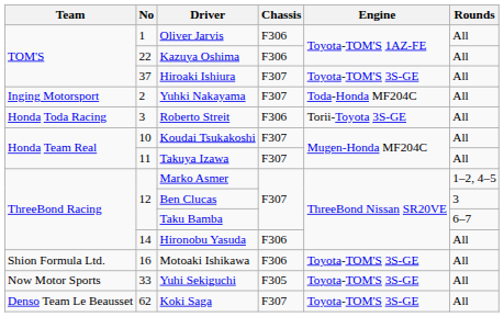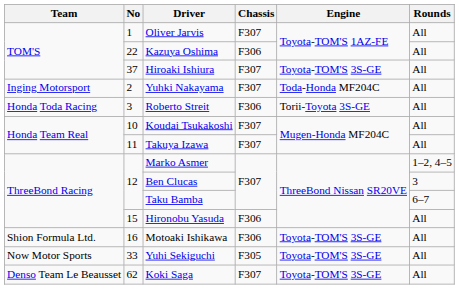 <table class="wikitable" style="font-size: 85%;">
 <tr>
 <th>Team</th>
 <th>No</th>
 <th>Driver</th>
 <th>Chassis</th>
 <th>Engine</th>
 <th>Rounds</th>
 </tr>
 <tr>
 <td rowspan=3><a href='#'>TOM'S</a></td>
 <td>1</td>
 <td> <a href='#'>Oliver Jarvis</a></td>
-<td>F306</td>
+<td>F307</td>
 <td rowspan=2><a href='#'>Toyota</a>-<a href='#'>TOM'S</a> <a href='#'>1AZ-FE</a></td>
 <td>All</td>
 </tr>
 <tr>
 <td>22</td>
 <td> <a href='#'>Kazuya Oshima</a></td>
 <td>F306</td>
 <td>All</td>
 </tr>
 <tr>
 <td>37</td>
 <td> <a href='#'>Hiroaki Ishiura</a></td>
 <td>F307</td>
 <td><a href='#'>Toyota</a>-<a href='#'>TOM'S</a> <a href='#'>3S-GE</a></td>
 <td>All</td>
 </tr>
 <tr>
 <td><a href='#'>Inging Motorsport</a></td>
 <td>2</td>
 <td> <a href='#'>Yuhki Nakayama</a></td>
 <td>F307</td>
 <td><a href='#'>Toda</a>-<a href='#'>Honda</a> MF204C</td>
 <td>All</td>
 </tr>
 <tr>
 <td><a href='#'>Honda</a> <a href='#'>Toda Racing</a></td>
 <td>3</td>
 <td> <a href='#'>Roberto Streit</a></td>
 <td>F306</td>
 <td>Torii-<a href='#'>Toyota</a> <a href='#'>3S-GE</a></td>
 <td>All</td>
 </tr>
 <tr>
 <td rowspan=2><a href='#'>Honda</a> <a href='#'>Team Real</a></td>
 <td>10</td>
 <td> <a href='#'>Koudai Tsukakoshi</a></td>
 <td>F307</td>
 <td rowspan=2><a href='#'>Mugen-Honda</a> MF204C</td>
 <td>All</td>
 </tr>
 <tr>
 <td>11</td>
 <td> <a href='#'>Takuya Izawa</a></td>
 <td>F307</td>
 <td>All</td>
 </tr>
 <tr>
 <td rowspan=4><a href='#'>ThreeBond Racing</a></td>
 <td rowspan=3>12</td>
 <td> <a href='#'>Marko Asmer</a></td>
 <td rowspan=3>F307</td>
 <td rowspan=4><a href='#'>ThreeBond Nissan</a> <a href='#'>SR20VE</a></td>
 <td>1–2, 4–5</td>
 </tr>
 <tr>
 <td> <a href='#'>Ben Clucas</a></td>
 <td>3</td>
 </tr>
 <tr>
 <td> <a href='#'>Taku Bamba</a></td>
 <td>6–7</td>
 </tr>
 <tr>
-<td>14</td>
+<td>15</td>
 <td> <a href='#'>Hironobu Yasuda</a></td>
 <td>F306</td>
 <td>All</td>
 </tr>
 <tr>
 <td>Shion Formula Ltd.</td>
 <td>16</td>
 <td> Motoaki Ishikawa</td>
 <td>F306</td>
 <td><a href='#'>Toyota</a>-<a href='#'>TOM'S</a> <a href='#'>3S-GE</a></td>
 <td>All</td>
 </tr>
 <tr>
 <td>Now Motor Sports</td>
 <td>33</td>
 <td> <a href='#'>Yuhi Sekiguchi</a></td>
 <td>F305</td>
 <td><a href='#'>Toyota</a>-<a href='#'>TOM'S</a> <a href='#'>3S-GE</a></td>
 <td>All</td>
 </tr>
 <tr>
 <td><a href='#'>Denso</a> Team Le Beausset</td>
 <td>62</td>
 <td> <a href='#'>Koki Saga</a></td>
 <td>F307</td>
 <td><a href='#'>Toyota</a>-<a href='#'>TOM'S</a> <a href='#'>3S-GE</a></td>
 <td>All</td>
 </tr>
 </table>
